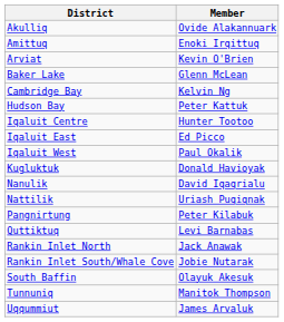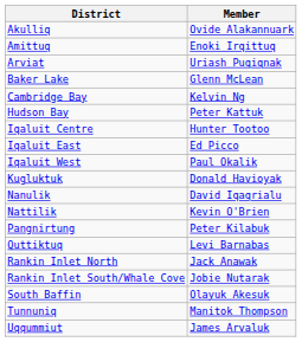 <table class="wikitable">
 <tr>
 <th>District</th>
 <th>Member </th>
 </tr>
 <tr>
 <td><a href='#'>Akulliq</a></td>
 <td><a href='#'>Ovide Alakannuark</a></td>
 </tr>
 <tr>
 <td><a href='#'>Amittuq</a></td>
 <td><a href='#'>Enoki Irqittuq</a></td>
 </tr>
 <tr>
 <td><a href='#'>Arviat</a></td>
-<td><a href='#'>Kevin O'Brien</a></td>
+<td><a href='#'>Uriash Puqiqnak</a></td>
 </tr>
 <tr>
 <td><a href='#'>Baker Lake</a></td>
 <td><a href='#'>Glenn McLean</a></td>
 </tr>
 <tr>
 <td><a href='#'>Cambridge Bay</a></td>
 <td><a href='#'>Kelvin Ng</a></td>
 </tr>
 <tr>
 <td><a href='#'>Hudson Bay</a></td>
 <td><a href='#'>Peter Kattuk</a></td>
 </tr>
 <tr>
 <td><a href='#'>Iqaluit Centre</a></td>
 <td><a href='#'>Hunter Tootoo</a></td>
 </tr>
 <tr>
 <td><a href='#'>Iqaluit East</a></td>
 <td><a href='#'>Ed Picco</a></td>
 </tr>
 <tr>
 <td><a href='#'>Iqaluit West</a></td>
 <td><a href='#'>Paul Okalik</a></td>
 </tr>
 <tr>
 <td><a href='#'>Kugluktuk</a></td>
 <td><a href='#'>Donald Havioyak</a></td>
 </tr>
 <tr>
 <td><a href='#'>Nanulik</a></td>
 <td><a href='#'>David Iqaqrialu</a></td>
 </tr>
 <tr>
 <td><a href='#'>Nattilik</a></td>
-<td><a href='#'>Uriash Puqiqnak</a></td>
+<td><a href='#'>Kevin O'Brien</a></td>
 </tr>
 <tr>
 <td><a href='#'>Pangnirtung</a></td>
 <td><a href='#'>Peter Kilabuk</a></td>
 </tr>
 <tr>
 <td><a href='#'>Quttiktuq</a></td>
 <td><a href='#'>Levi Barnabas</a></td>
 </tr>
 <tr>
 <td><a href='#'>Rankin Inlet North</a></td>
 <td><a href='#'>Jack Anawak</a></td>
 </tr>
 <tr>
 <td><a href='#'>Rankin Inlet South/Whale Cove</a></td>
 <td><a href='#'>Jobie Nutarak</a></td>
 </tr>
 <tr>
 <td><a href='#'>South Baffin</a></td>
 <td><a href='#'>Olayuk Akesuk</a></td>
 </tr>
 <tr>
 <td><a href='#'>Tunnuniq</a></td>
 <td><a href='#'>Manitok Thompson</a></td>
 </tr>
 <tr>
 <td><a href='#'>Uqqummiut</a></td>
 <td><a href='#'>James Arvaluk</a></td>
 </tr>
 </table>
